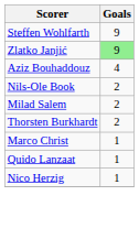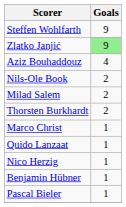 <table class="wikitable">
 <tr>
 <th>Scorer</th>
 <th>Goals</th>
 </tr>
 <tr>
 <td> <a href='#'>Steffen Wohlfarth</a></td>
 <td align=center>9</td>
 </tr>
 <tr>
 <td> <a href='#'>Zlatko Janjić</a></td>
 <td align=center style="background: lightgreen;">9</td>
 </tr>
 <tr>
 <td> <a href='#'>Aziz Bouhaddouz</a></td>
 <td align=center>4</td>
 </tr>
 <tr>
 <td> <a href='#'>Nils-Ole Book</a></td>
 <td align=center>2</td>
 </tr>
 <tr>
 <td> <a href='#'>Milad Salem</a></td>
 <td align=center>2</td>
 </tr>
 <tr>
 <td> <a href='#'>Thorsten Burkhardt</a></td>
 <td align=center>2</td>
 </tr>
 <tr>
 <td> <a href='#'>Marco Christ</a></td>
 <td align=center>1</td>
 </tr>
 <tr>
 <td> <a href='#'>Quido Lanzaat</a></td>
 <td align=center>1</td>
 </tr>
 <tr>
 <td> <a href='#'>Nico Herzig</a></td>
 <td align=center>1</td>
 </tr>
 <tr>
+<td> <a href='#'>Benjamin Hübner</a></td>
+<td align=center>1</td>
+</tr>
+<tr>
+<td> <a href='#'>Pascal Bieler</a></td>
+<td align=center>1</td>
+</tr>
+<tr>
 </tr>
 </table>
